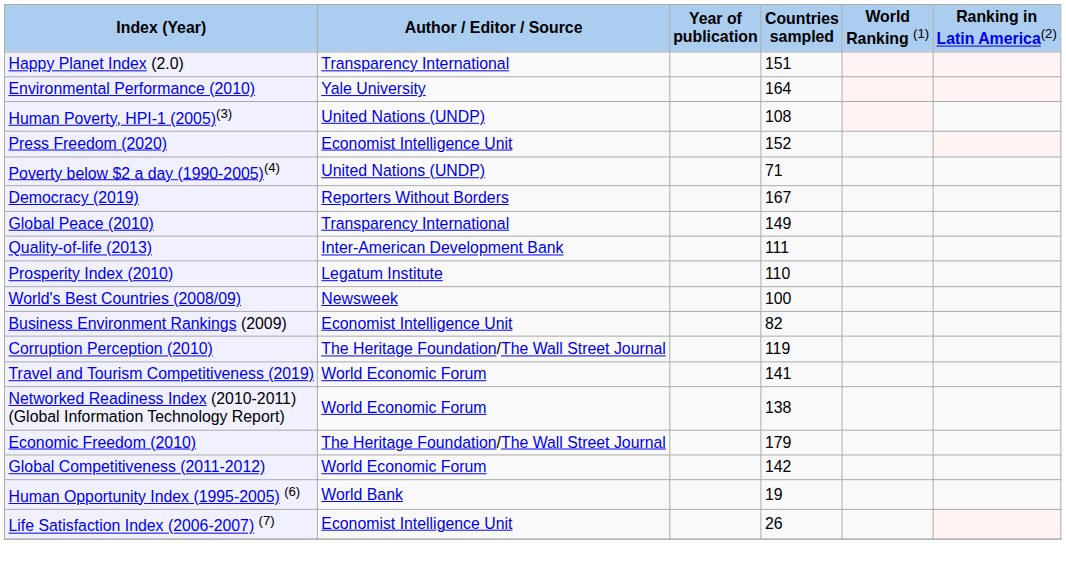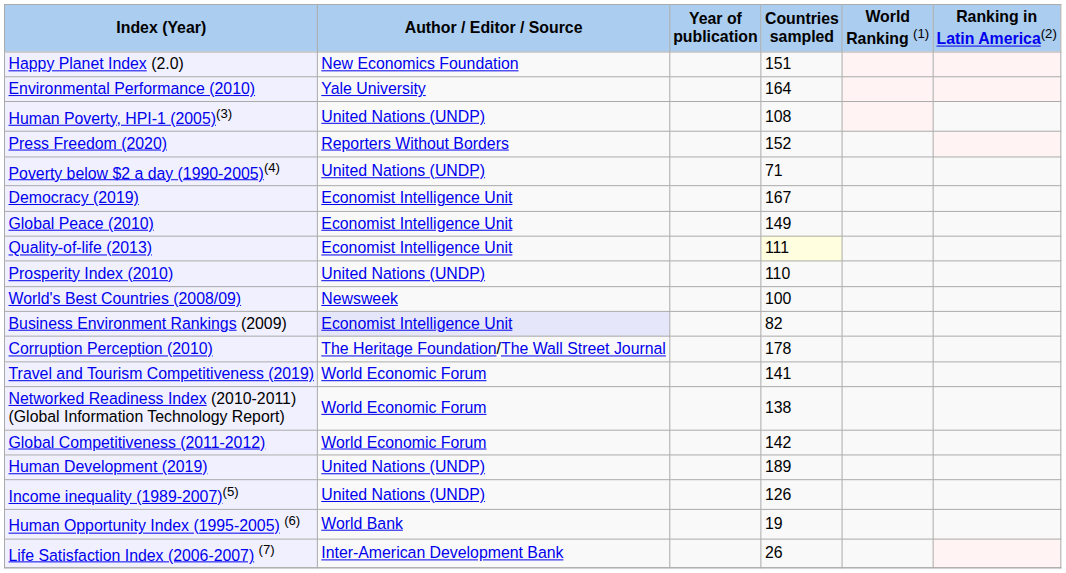 <table class="wikitable" style="margin: 1em auto 1em auto">
 <tr align=center>
 <td bgcolor="#ABCDEF"><strong>Index  (Year)</strong></td>
 <td bgcolor="#ABCDEF"><strong>Author / Editor / Source</strong></td>
 <td bgcolor="#ABCDEF"><strong>Year of<br>publication</strong></td>
 <td bgcolor="#ABCDEF"><strong>Countries<br>sampled</strong></td>
 <td bgcolor="#ABCDEF"><strong>World <br> Ranking</strong> <sup>(1)</sup></td>
 <td bgcolor="#ABCDEF"><strong>Ranking in<br><a href='#'>Latin America</a></strong><sup>(2)</sup></td>
 </tr>
 <tr>
 <td bgcolor="#f0f0ff"><a href='#'>Happy Planet Index</a> (2.0)</td>
-<td><a href='#'>Transparency International</a></td>
+<td><a href='#'>New Economics Foundation</a></td>
 <td></td>
 <td>151</td>
 <td bgcolor="#fff3f3"></td>
 <td bgcolor="#fff3f3"></td>
 </tr>
 <tr>
 <td bgcolor="#f0f0ff"><a href='#'>Environmental Performance (2010)</a></td>
 <td><a href='#'>Yale University</a></td>
 <td></td>
 <td>164</td>
 <td bgcolor="#fff3f3"></td>
 <td bgcolor="#fff3f3"></td>
 </tr>
 <tr>
 <td bgcolor="#f0f0ff"><a href='#'>Human Poverty, HPI-1 (2005)</a><sup>(3)</sup></td>
 <td><a href='#'>United Nations (UNDP)</a></td>
 <td></td>
 <td>108</td>
 <td bgcolor="#fff3f3"></td>
 <td></td>
 </tr>
 <tr>
 <td bgcolor="#f0f0ff"><a href='#'>Press Freedom (2020)</a></td>
-<td><a href='#'>Economist Intelligence Unit</a></td>
+<td><a href='#'>Reporters Without Borders</a></td>
 <td></td>
 <td>152</td>
 <td></td>
 <td bgcolor="#fff3f3"></td>
 </tr>
 <tr>
 <td bgcolor="#f0f0ff"><a href='#'>Poverty below $2 a day (1990-2005)</a><sup>(4)</sup></td>
 <td><a href='#'>United Nations (UNDP)</a></td>
 <td></td>
 <td>71</td>
 <td></td>
 <td></td>
 </tr>
 <tr>
 <td bgcolor="#f0f0ff"><a href='#'>Democracy (2019)</a></td>
-<td><a href='#'>Reporters Without Borders</a></td>
+<td><a href='#'>Economist Intelligence Unit</a></td>
 <td></td>
 <td>167</td>
 <td></td>
 <td></td>
 </tr>
 <tr>
 <td bgcolor="#f0f0ff"><a href='#'>Global Peace (2010)</a></td>
-<td><a href='#'>Transparency International</a></td>
+<td><a href='#'>Economist Intelligence Unit</a></td>
 <td></td>
 <td>149</td>
 <td></td>
 <td></td>
 </tr>
 <tr>
 <td bgcolor="#f0f0ff"><a href='#'>Quality-of-life (2013)</a></td>
-<td><a href='#'>Inter-American Development Bank</a></td>
+<td><a href='#'>Economist Intelligence Unit</a></td>
 <td></td>
-<td>111</td>
+<td style="background: lightyellow;">111</td>
 <td></td>
 <td></td>
 </tr>
 <tr>
 <td bgcolor="#f0f0ff"><a href='#'>Prosperity Index (2010)</a></td>
-<td><a href='#'>Legatum Institute</a></td>
+<td><a href='#'>United Nations (UNDP)</a></td>
 <td></td>
 <td>110</td>
 <td></td>
 <td></td>
 </tr>
 <tr>
 <td style="background:#f0f0ff;"><a href='#'>World's Best Countries (2008/09)</a></td>
 <td><a href='#'>Newsweek</a></td>
 <td></td>
 <td>100</td>
 <td></td>
 <td></td>
 </tr>
 <tr>
 <td bgcolor="#f0f0ff"><a href='#'>Business Environment Rankings</a> (2009)</td>
-<td><a href='#'>Economist Intelligence Unit</a></td>
+<td style="background: lavender;"><a href='#'>Economist Intelligence Unit</a></td>
 <td></td>
 <td>82</td>
 <td></td>
 <td></td>
 </tr>
 <tr>
 <td bgcolor="#f0f0ff"><a href='#'>Corruption Perception (2010)</a></td>
 <td><a href='#'>The Heritage Foundation</a>/<a href='#'>The Wall Street Journal</a></td>
 <td></td>
-<td>119</td>
+<td>178</td>
 <td></td>
 <td></td>
 </tr>
 <tr>
 <td bgcolor="#f0f0ff"><a href='#'>Travel and Tourism Competitiveness (2019)</a></td>
 <td><a href='#'>World Economic Forum</a></td>
 <td></td>
 <td>141</td>
 <td></td>
 <td></td>
 </tr>
 <tr>
 <td bgcolor="#f0f0ff"><a href='#'>Networked Readiness Index</a> (2010-2011)<br>(Global Information Technology Report)</td>
 <td><a href='#'>World Economic Forum</a></td>
 <td></td>
 <td>138</td>
 <td></td>
 <td></td>
 </tr>
 <tr>
-<td bgcolor="#f0f0ff"><a href='#'>Economic Freedom (2010)</a></td>
-<td><a href='#'>The Heritage Foundation</a>/<a href='#'>The Wall Street Journal</a></td>
+<td bgcolor="#f0f0ff"><a href='#'>Global Competitiveness (2011-2012)</a></td>
+<td><a href='#'>World Economic Forum</a></td>
 <td></td>
-<td>179</td>
+<td>142</td>
 <td></td>
 <td></td>
 </tr>
 <tr>
-<td bgcolor="#f0f0ff"><a href='#'>Global Competitiveness (2011-2012)</a></td>
-<td><a href='#'>World Economic Forum</a></td>
+<td bgcolor="#f0f0ff"><a href='#'>Human Development (2019)</a></td>
+<td><a href='#'>United Nations (UNDP)</a>  </td>
 <td></td>
-<td>142</td>
+<td>189</td>
+<td></td>
+<td></td>
+</tr>
+<tr>
+<td bgcolor="#f0f0ff"><a href='#'>Income inequality (1989-2007)</a><sup>(5)</sup></td>
+<td><a href='#'>United Nations (UNDP)</a></td>
+<td></td>
+<td>126</td>
 <td></td>
 <td></td>
 </tr>
 <tr>
 <td bgcolor="#f0f0ff"><a href='#'>Human Opportunity Index (1995-2005)</a> <sup>(6)</sup></td>
 <td><a href='#'>World Bank</a></td>
 <td></td>
 <td>19</td>
 <td></td>
 <td></td>
 </tr>
 <tr>
 <td bgcolor="#f0f0ff"><a href='#'>Life Satisfaction Index (2006-2007)</a> <sup>(7)</sup></td>
-<td><a href='#'>Economist Intelligence Unit</a></td>
+<td><a href='#'>Inter-American Development Bank</a></td>
 <td></td>
 <td>26</td>
 <td></td>
 <td bgcolor="#fff3f3"></td>
 </tr>
 <tr>
 </tr>
 </table>
